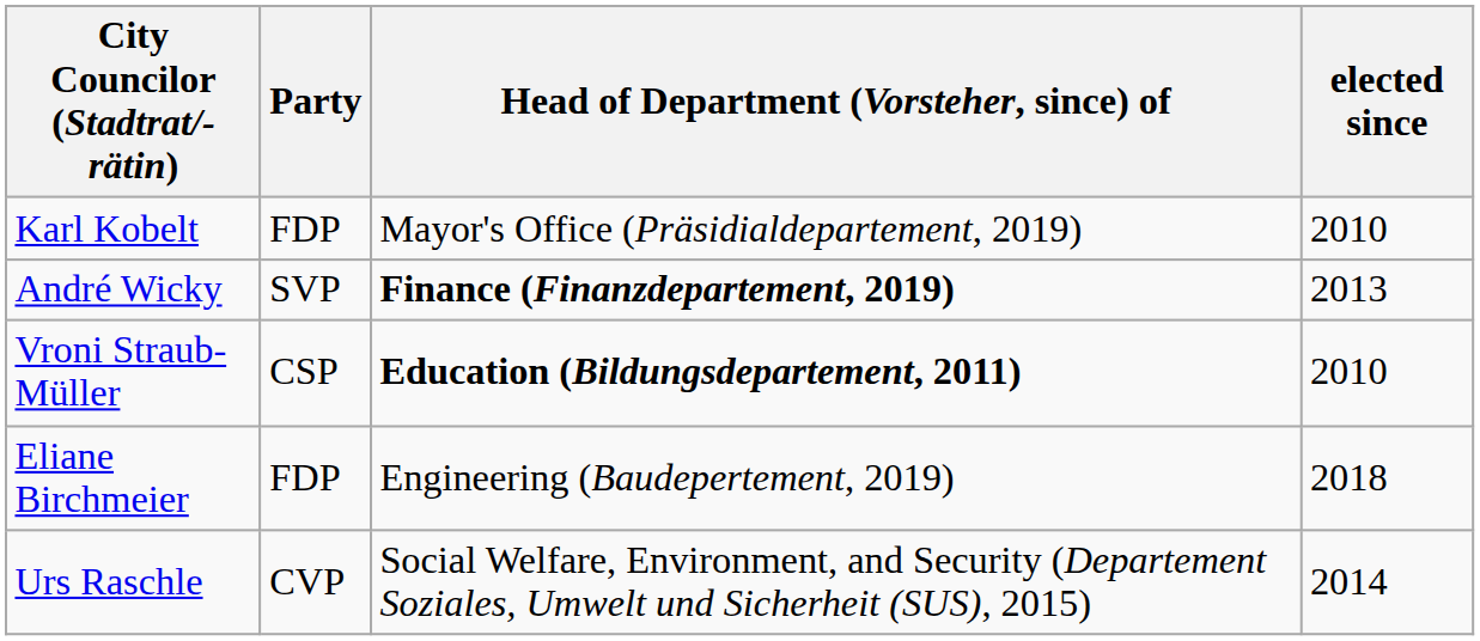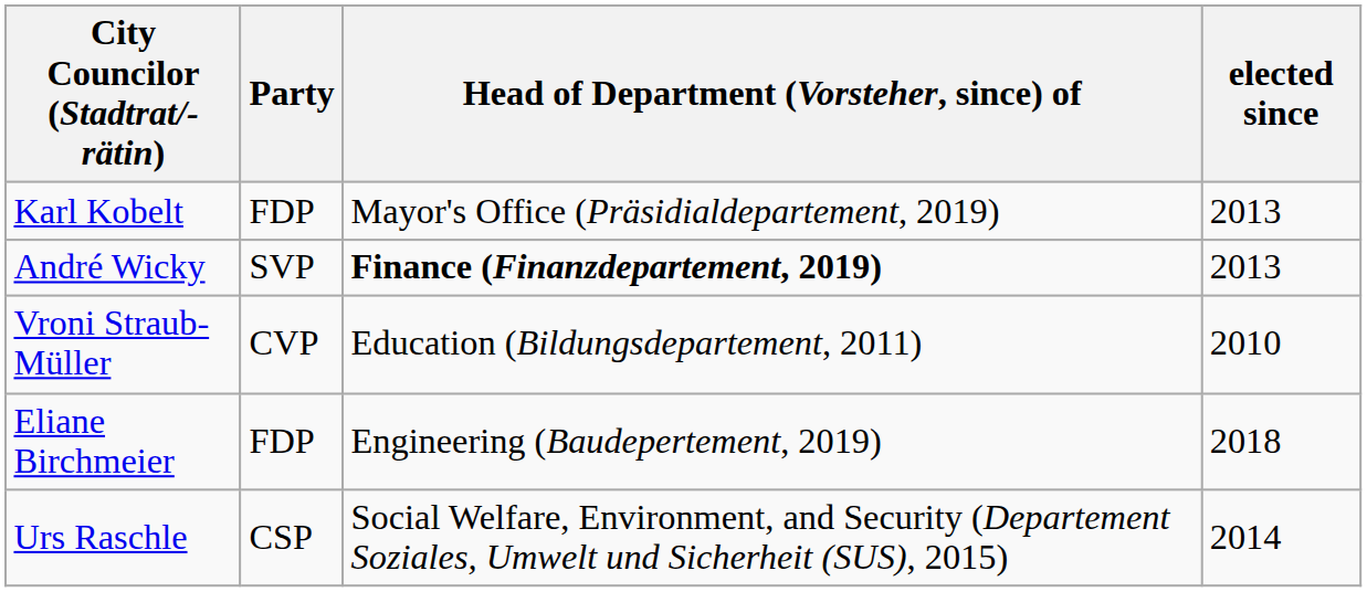 <table class="wikitable">
 <tr>
 <th>City Councilor<br>(<em>Stadtrat/-rätin</em>)</th>
 <th>Party</th>
 <th>Head of Department (<em>Vorsteher</em>, since) of</th>
 <th>elected since</th>
 </tr>
 <tr>
 <td><a href='#'>Karl Kobelt</a></td>
 <td> FDP</td>
 <td>Mayor's Office (<em>Präsidialdepartement</em>, 2019)</td>
-<td>2010</td>
+<td>2013</td>
 </tr>
 <tr>
 <td><a href='#'>André Wicky</a></td>
 <td> SVP</td>
 <td><strong>Finance (<em>Finanzdepartement</em>, 2019)</strong></td>
 <td>2013</td>
 </tr>
 <tr>
 <td><a href='#'>Vroni Straub-Müller</a></td>
-<td> CSP</td>
-<td><strong>Education (<em>Bildungsdepartement</em>, 2011)</strong></td>
+<td> CVP</td>
+<td>Education (<em>Bildungsdepartement</em>, 2011)</td>
 <td>2010</td>
 </tr>
 <tr>
 <td><a href='#'>Eliane Birchmeier</a></td>
 <td> FDP</td>
 <td>Engineering (<em>Baudepertement</em>, 2019)</td>
 <td>2018</td>
 </tr>
 <tr>
 <td><a href='#'>Urs Raschle</a></td>
-<td> CVP</td>
+<td> CSP</td>
 <td>Social Welfare, Environment, and Security (<em>Departement Soziales, Umwelt und Sicherheit (SUS)</em>, 2015)</td>
 <td>2014</td>
 </tr>
 </table>
